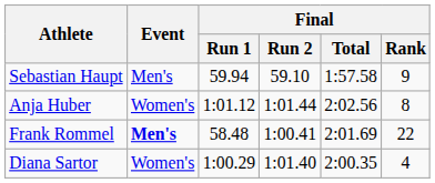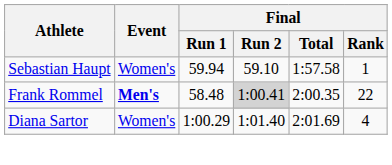 <table class="wikitable" style="font-size:90%">
 <tr>
 <th rowspan="2">Athlete</th>
 <th rowspan="2">Event</th>
 <th colspan="4">Final</th>
 </tr>
 <tr>
 <th>Run 1</th>
 <th>Run 2</th>
 <th>Total</th>
 <th>Rank</th>
 </tr>
 <tr>
 <td><a href='#'>Sebastian Haupt</a></td>
-<td><a href='#'>Men's</a></td>
+<td><a href='#'>Women's</a></td>
 <td align="center">59.94</td>
 <td align="center">59.10</td>
 <td align="center">1:57.58</td>
-<td align="center">9</td>
-</tr>
-<tr>
-<td><a href='#'>Anja Huber</a></td>
-<td><a href='#'>Women's</a></td>
-<td align="center">1:01.12</td>
-<td align="center">1:01.44</td>
-<td align="center">2:02.56</td>
-<td align="center">8</td>
+<td align="center">1</td>
 </tr>
 <tr>
 <td><a href='#'>Frank Rommel</a></td>
 <td><strong><a href='#'>Men's</a></strong></td>
 <td align="center">58.48</td>
-<td align="center">1:00.41</td>
-<td align="center">2:01.69</td>
+<td align="center" style="background: lightgrey;">1:00.41</td>
+<td align="center">2:00.35</td>
 <td align="center">22</td>
 </tr>
 <tr>
 <td><a href='#'>Diana Sartor</a></td>
 <td><a href='#'>Women's</a></td>
 <td align="center">1:00.29</td>
 <td align="center">1:01.40</td>
-<td align="center">2:00.35</td>
+<td align="center">2:01.69</td>
 <td align="center">4</td>
 </tr>
 </table>
